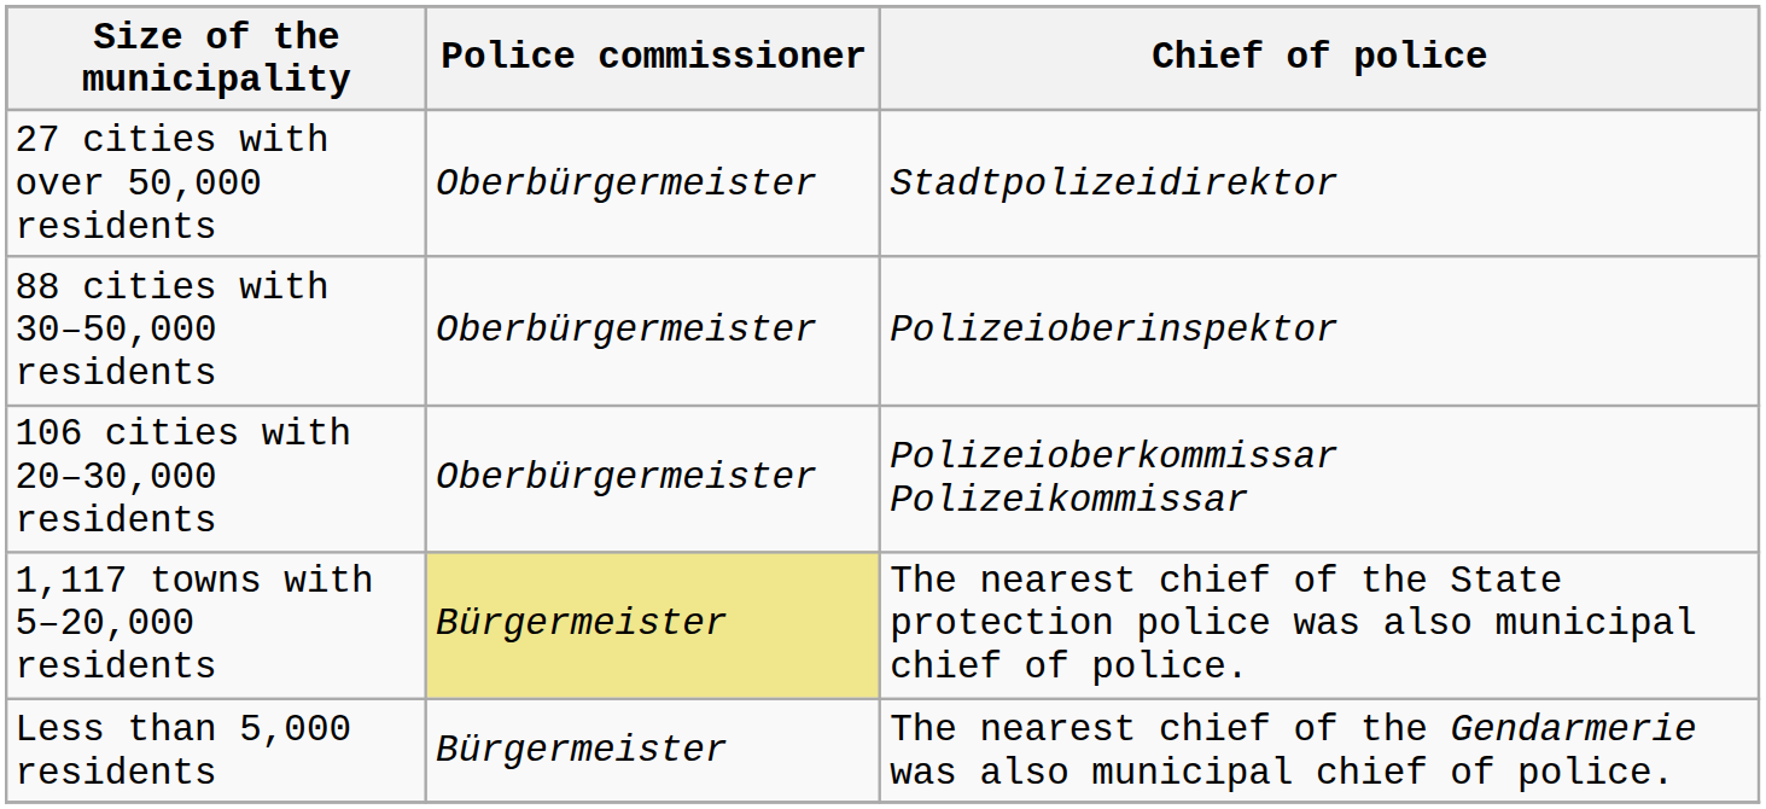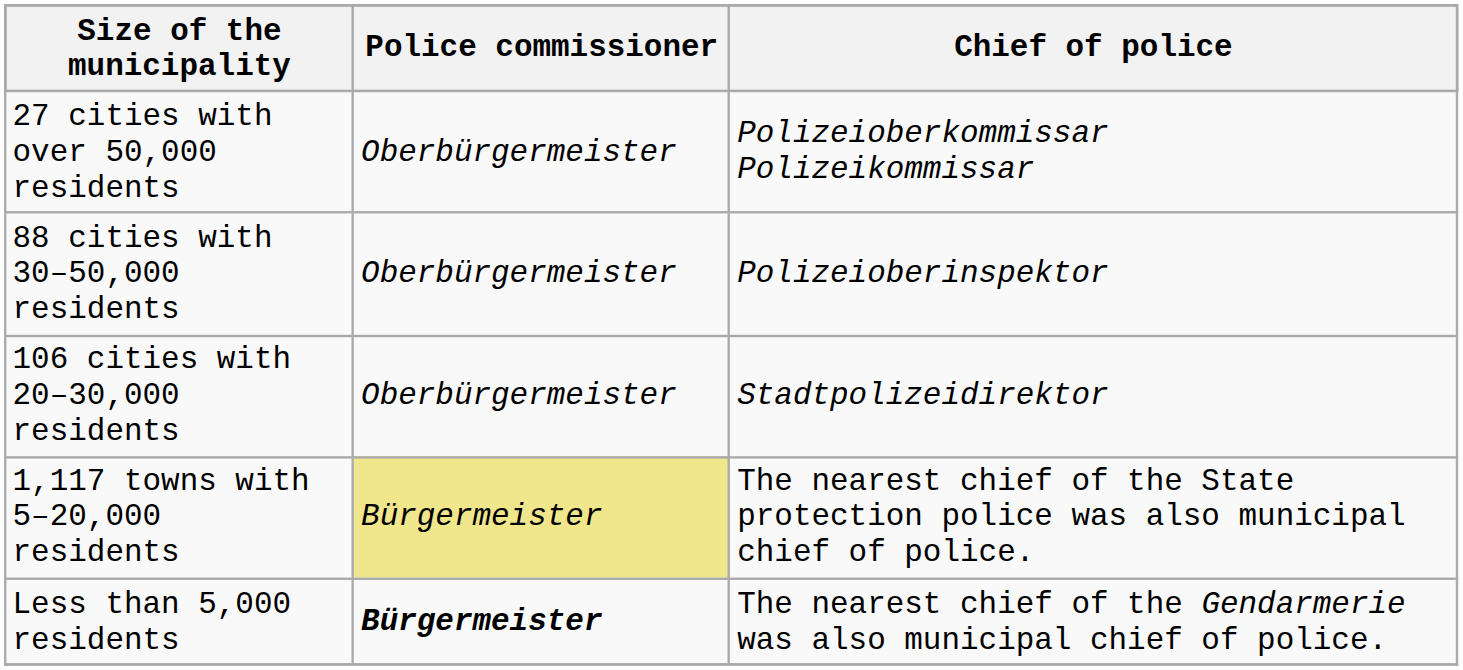 <table class="wikitable">
 <tr bgcolor="F1">
 <th align="left" width="160">Size of the municipality</th>
 <th align="left" width="160">Police commissioner</th>
 <th align="left" width="360">Chief of police</th>
 </tr>
 <tr>
 <td>27 cities with over 50,000 residents</td>
 <td><em>Oberbürgermeister</em></td>
-<td><em>Stadtpolizeidirektor</em></td>
+<td><em>Polizeioberkommissar</em> <br><em>Polizeikommissar</em></td>
 </tr>
 <tr>
 <td>88 cities with 30–50,000 residents</td>
 <td><em>Oberbürgermeister</em></td>
 <td><em>Polizeioberinspektor</em></td>
 </tr>
 <tr>
 <td>106 cities with 20–30,000 residents</td>
 <td><em>Oberbürgermeister</em></td>
-<td><em>Polizeioberkommissar</em> <br><em>Polizeikommissar</em></td>
+<td><em>Stadtpolizeidirektor</em></td>
 </tr>
 <tr>
 <td>1,117 towns with <br> 5–20,000 residents</td>
 <td style="background: khaki;"><em>Bürgermeister</em></td>
 <td>The nearest chief of the State protection police was also municipal chief of police.</td>
 </tr>
 <tr>
 <td>Less than 5,000 residents</td>
-<td><em>Bürgermeister</em></td>
+<td><strong><em>Bürgermeister</em></strong></td>
 <td>The nearest chief of the <em>Gendarmerie</em> was also municipal chief of police.</td>
 </tr>
 <tr>
 </tr>
 </table>
